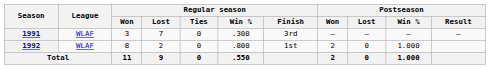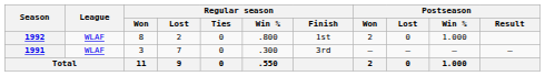 <table class="wikitable" style="font-size:95%; text-align:center; width:65em">
 <tr>
 <th rowspan="2">Season</th>
 <th rowspan="2">League</th>
 <th colspan="5">Regular season</th>
 <th colspan="4">Postseason</th>
 </tr>
 <tr>
 <th>Won</th>
 <th>Lost</th>
 <th>Ties</th>
 <th>Win %</th>
 <th>Finish</th>
 <th>Won</th>
 <th>Lost</th>
 <th>Win %</th>
 <th>Result</th>
 </tr>
 <tr>
+<th><a href='#'>1992</a></th>
+<td><a href='#'>WLAF</a></td>
+<td>8</td>
+<td>2</td>
+<td>0</td>
+<td>.800</td>
+<td>1st </td>
+<td>2</td>
+<td>0</td>
+<td>1.000</td>
+<td></td>
+</tr>
+<tr>
 <th><a href='#'>1991</a></th>
 <td><a href='#'>WLAF</a></td>
 <td>3</td>
 <td>7</td>
 <td>0</td>
 <td>.300</td>
 <td>3rd </td>
 <td>–</td>
 <td>–</td>
 <td>—</td>
 <td>—</td>
-</tr>
-<tr>
-<th><a href='#'>1992</a></th>
-<td><a href='#'>WLAF</a></td>
-<td>8</td>
-<td>2</td>
-<td>0</td>
-<td>.800</td>
-<td>1st </td>
-<td>2</td>
-<td>0</td>
-<td>1.000</td>
-<td></td>
 </tr>
 <tr>
 <th colspan="2">Total</th>
 <th>11</th>
 <th>9</th>
 <th>0</th>
 <th>.550</th>
 <th></th>
 <th>2</th>
 <th>0</th>
 <th>1.000</th>
 <th></th>
 </tr>
 </table>
